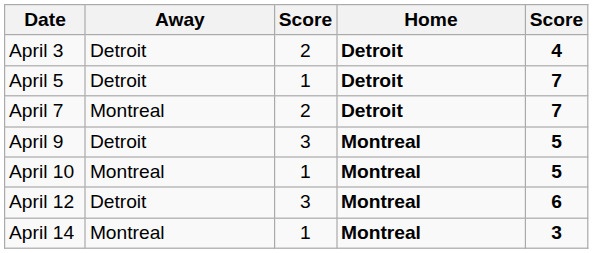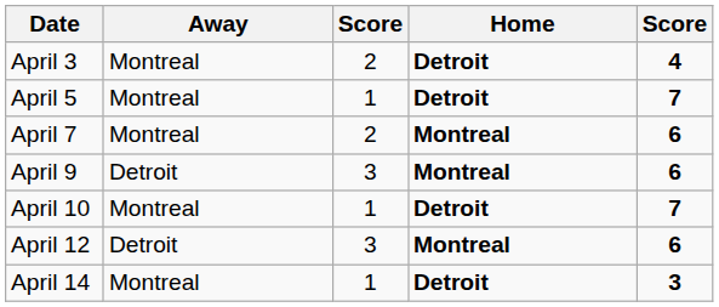 <table class="wikitable">
 <tr>
 <th bgcolor="#DDDDFF" width="60">Date</th>
 <th bgcolor="#DDDDFF" width="150">Away</th>
 <th bgcolor="#DDDDFF" width="5">Score</th>
 <th bgcolor="#DDDDFF" width="150">Home</th>
 <th bgcolor="#DDDDFF" width="5">Score</th>
 </tr>
 <tr>
 <td>April 3</td>
-<td>Detroit</td>
+<td>Montreal</td>
 <td align="center">2</td>
 <td><strong>Detroit</strong></td>
 <td align="center"><strong>4</strong></td>
 </tr>
 <tr>
 <td>April 5</td>
-<td>Detroit</td>
+<td>Montreal</td>
 <td align="center">1</td>
 <td><strong>Detroit</strong></td>
 <td align="center"><strong>7</strong></td>
 </tr>
 <tr>
 <td>April 7</td>
 <td>Montreal</td>
 <td align="center">2</td>
-<td><strong>Detroit</strong></td>
-<td align="center"><strong>7</strong></td>
+<td><strong>Montreal</strong></td>
+<td align="center"><strong>6</strong></td>
 </tr>
 <tr>
 <td>April 9</td>
 <td>Detroit</td>
 <td align="center">3</td>
 <td><strong>Montreal</strong></td>
-<td align="center"><strong>5</strong></td>
+<td align="center"><strong>6</strong></td>
 </tr>
 <tr>
 <td>April 10</td>
 <td>Montreal</td>
 <td align="center">1</td>
-<td><strong>Montreal</strong></td>
-<td align="center"><strong>5</strong></td>
+<td><strong>Detroit</strong></td>
+<td align="center"><strong>7</strong></td>
 </tr>
 <tr>
 <td>April 12</td>
 <td>Detroit</td>
 <td align="center">3</td>
 <td><strong>Montreal</strong></td>
 <td align="center"><strong>6</strong></td>
 </tr>
 <tr>
 <td>April 14</td>
 <td>Montreal</td>
 <td align="center">1</td>
-<td><strong>Montreal</strong></td>
+<td><strong>Detroit</strong></td>
 <td align="center"><strong>3</strong></td>
 </tr>
 </table>
